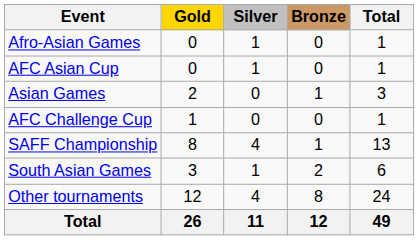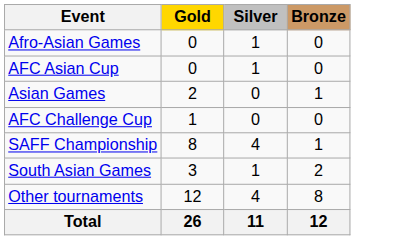 <table class="wikitable sortable" style="text-align:center">
 <tr>
 <th scope="col">Event</th>
 <th scope="col" style="background:gold; width:55px;">Gold</th>
 <th scope="col" style="background:silver; width:55px;">Silver</th>
 <th scope="col" style="background:#cc9966; width:55px;">Bronze</th>
-<th width=55>Total</th>
 </tr>
 <tr>
 <td style="text-align:left" scope=row><a href='#'>Afro-Asian Games</a></td>
 <td>0</td>
 <td>1</td>
 <td>0</td>
-<td>1</td>
 </tr>
 <tr>
 <td style="text-align:left" scope=row><a href='#'>AFC Asian Cup</a></td>
 <td>0</td>
 <td>1</td>
 <td>0</td>
-<td>1</td>
 </tr>
 <tr>
 <td style="text-align:left" scope=row><a href='#'>Asian Games</a></td>
 <td>2</td>
 <td>0</td>
 <td>1</td>
-<td>3</td>
 </tr>
 <tr>
 <td style="text-align:left" scope=row><a href='#'>AFC Challenge Cup</a></td>
 <td>1</td>
 <td>0</td>
 <td>0</td>
-<td>1</td>
 </tr>
 <tr>
 <td style="text-align:left" scope=row><a href='#'>SAFF Championship</a></td>
 <td>8</td>
 <td>4</td>
 <td>1</td>
-<td>13</td>
 </tr>
 <tr>
 <td style="text-align:left" scope=row><a href='#'>South Asian Games</a></td>
 <td>3</td>
 <td>1</td>
 <td>2</td>
-<td>6</td>
 </tr>
 <tr>
 <td style="text-align:left" scope=row><a href='#'>Other tournaments</a></td>
 <td>12</td>
 <td>4</td>
 <td>8</td>
-<td>24</td>
 </tr>
 <tr>
 <th>Total</th>
 <th>26</th>
 <th>11</th>
 <th>12</th>
-<th>49</th>
 </tr>
 </table>
